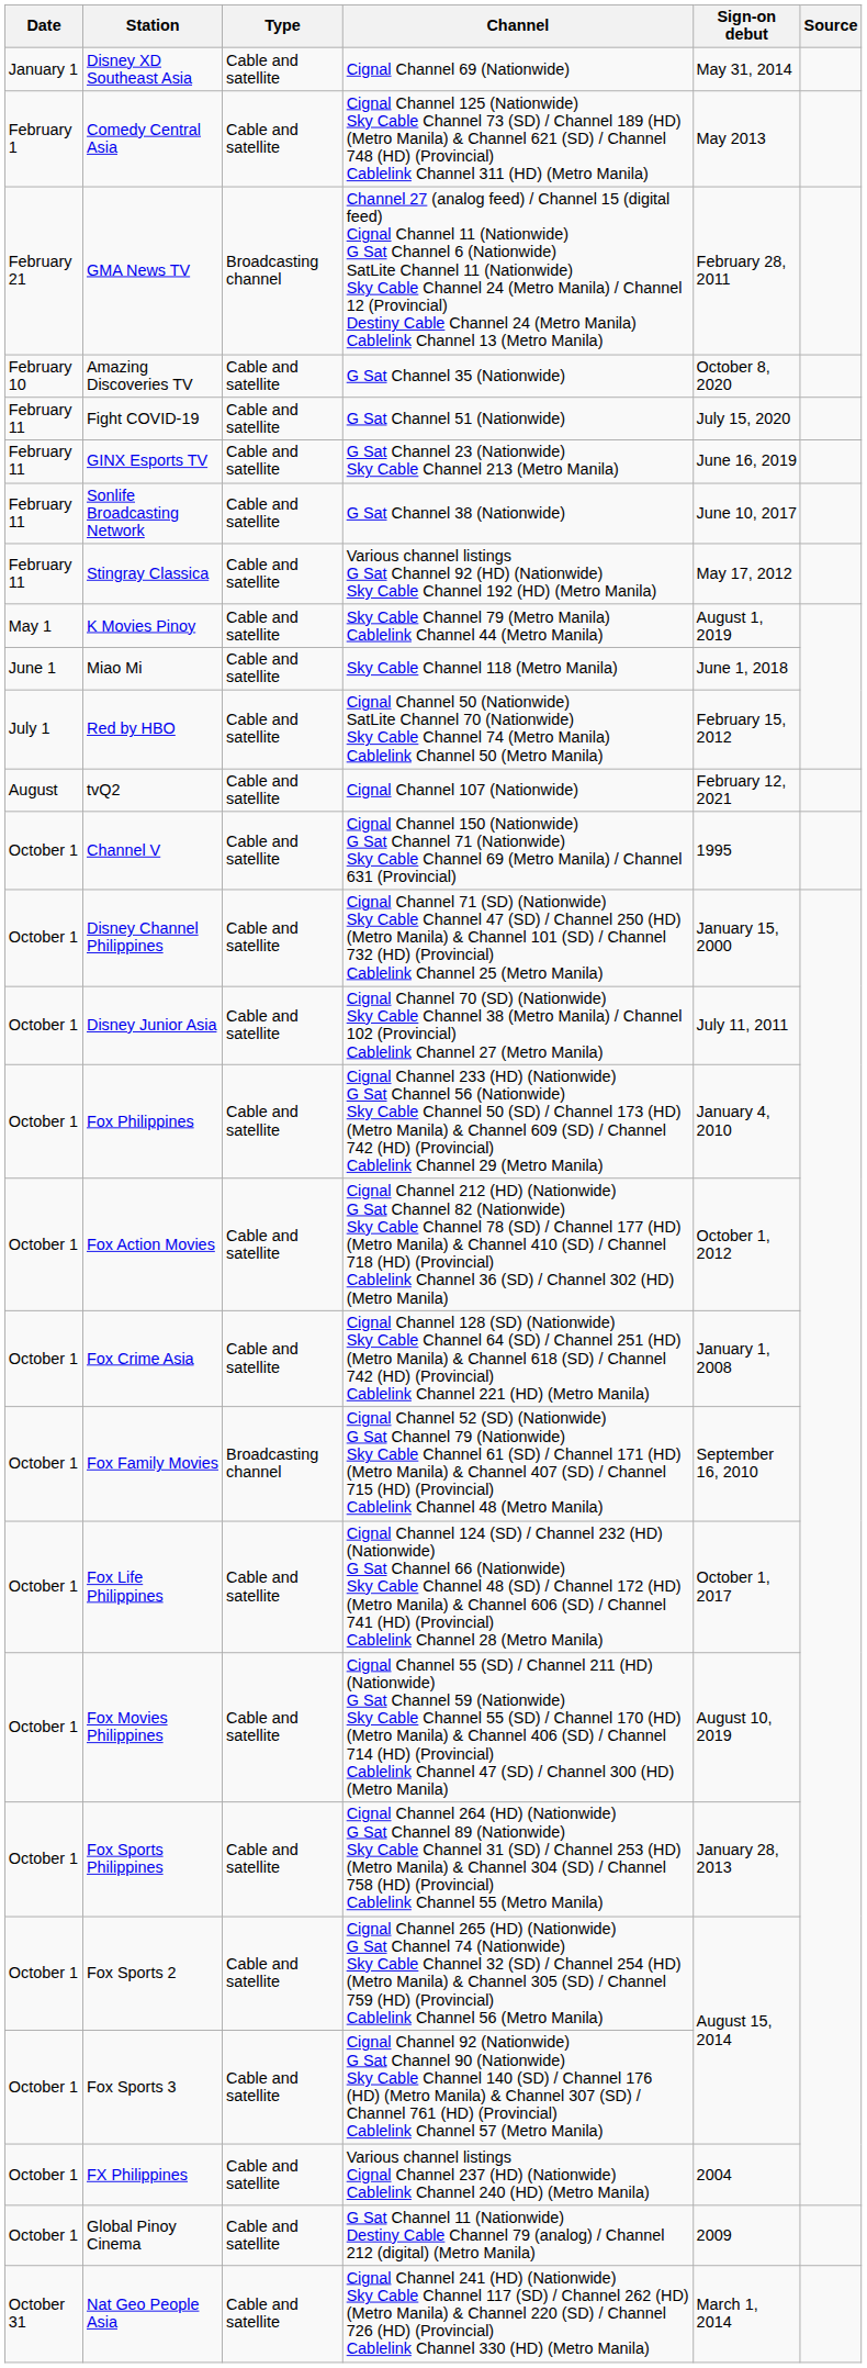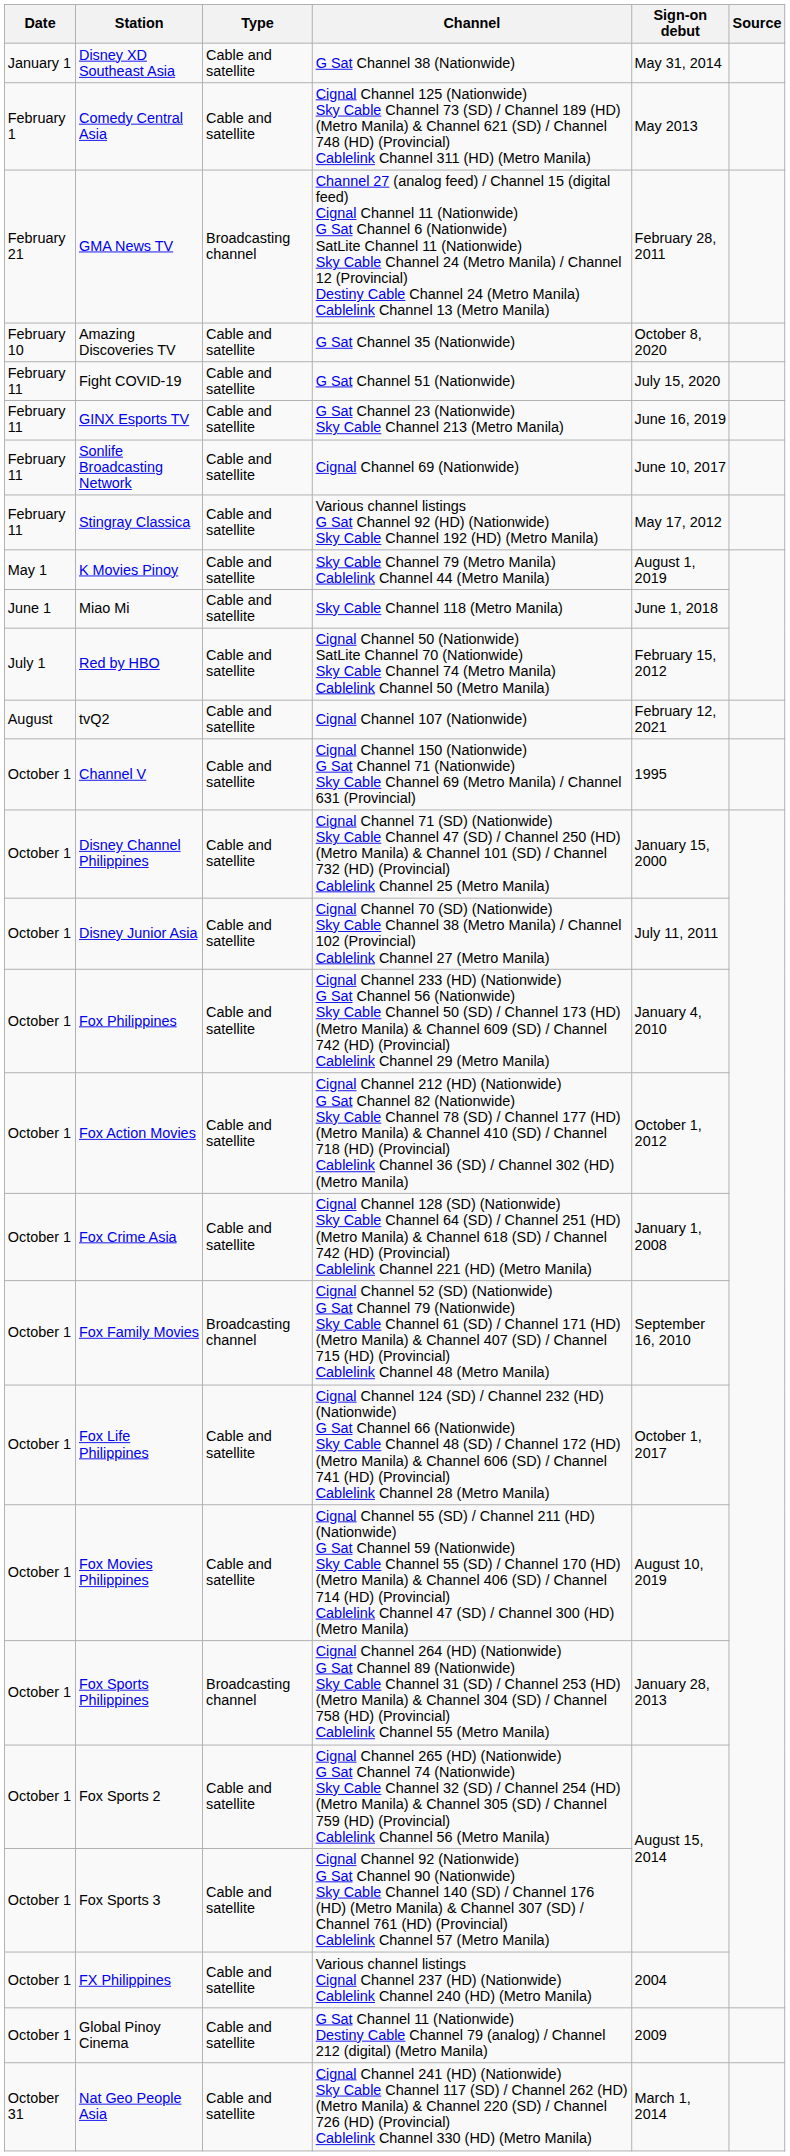 <table class="wikitable">
 <tr>
 <th>Date</th>
 <th>Station</th>
 <th>Type</th>
 <th>Channel</th>
 <th>Sign-on debut</th>
 <th>Source</th>
 </tr>
 <tr>
 <td>January 1</td>
 <td><a href='#'>Disney XD Southeast Asia</a></td>
 <td>Cable and satellite</td>
-<td><a href='#'>Cignal</a> Channel 69 (Nationwide)</td>
+<td><a href='#'>G Sat</a> Channel 38 (Nationwide)</td>
 <td>May 31, 2014</td>
 <td></td>
 </tr>
 <tr>
 <td>February 1</td>
 <td><a href='#'>Comedy Central Asia</a></td>
 <td>Cable and satellite</td>
 <td><a href='#'>Cignal</a> Channel 125 (Nationwide)<br><a href='#'>Sky Cable</a> Channel 73 (SD) / Channel 189 (HD) (Metro Manila) & Channel 621 (SD) / Channel 748 (HD) (Provincial)<br><a href='#'>Cablelink</a> Channel 311 (HD) (Metro Manila)</td>
 <td>May 2013</td>
 <td></td>
 </tr>
 <tr>
 <td>February 21</td>
 <td><a href='#'>GMA News TV</a></td>
 <td>Broadcasting channel</td>
 <td><a href='#'>Channel 27</a> (analog feed) / Channel 15 (digital feed)<br><a href='#'>Cignal</a> Channel 11 (Nationwide)<br><a href='#'>G Sat</a> Channel 6 (Nationwide)<br>SatLite Channel 11 (Nationwide)<br><a href='#'>Sky Cable</a> Channel 24 (Metro Manila) / Channel 12 (Provincial)<br><a href='#'>Destiny Cable</a> Channel 24 (Metro Manila)<br><a href='#'>Cablelink</a> Channel 13 (Metro Manila)</td>
 <td>February 28, 2011</td>
 <td></td>
 </tr>
 <tr>
 <td>February 10</td>
 <td>Amazing Discoveries TV</td>
 <td>Cable and satellite</td>
 <td><a href='#'>G Sat</a> Channel 35 (Nationwide)</td>
 <td>October 8, 2020</td>
 <td></td>
 </tr>
 <tr>
 <td>February 11</td>
 <td>Fight COVID-19<br></td>
 <td>Cable and satellite</td>
 <td><a href='#'>G Sat</a> Channel 51 (Nationwide)</td>
 <td>July 15, 2020</td>
 <td></td>
 </tr>
 <tr>
 <td>February 11</td>
 <td><a href='#'>GINX Esports TV</a></td>
 <td>Cable and satellite</td>
 <td><a href='#'>G Sat</a> Channel 23 (Nationwide)<br><a href='#'>Sky Cable</a> Channel 213 (Metro Manila)</td>
 <td>June 16, 2019</td>
 <td></td>
 </tr>
 <tr>
 <td>February 11</td>
 <td><a href='#'>Sonlife Broadcasting Network</a></td>
 <td>Cable and satellite</td>
-<td><a href='#'>G Sat</a> Channel 38 (Nationwide)</td>
+<td><a href='#'>Cignal</a> Channel 69 (Nationwide)</td>
 <td>June 10, 2017</td>
 <td></td>
 </tr>
 <tr>
 <td>February 11</td>
 <td><a href='#'>Stingray Classica</a></td>
 <td>Cable and satellite</td>
 <td>Various channel listings<br><a href='#'>G Sat</a> Channel 92 (HD) (Nationwide)<br><a href='#'>Sky Cable</a> Channel 192 (HD) (Metro Manila)</td>
 <td>May 17, 2012</td>
 <td></td>
 </tr>
 <tr>
 <td>May 1</td>
 <td><a href='#'>K Movies Pinoy</a></td>
 <td>Cable and satellite</td>
 <td><a href='#'>Sky Cable</a> Channel 79 (Metro Manila)<br><a href='#'>Cablelink</a> Channel 44 (Metro Manila)</td>
 <td>August 1, 2019</td>
 <td rowspan="3"></td>
 </tr>
 <tr>
 <td>June 1</td>
 <td>Miao Mi</td>
 <td>Cable and satellite</td>
 <td><a href='#'>Sky Cable</a> Channel 118 (Metro Manila)</td>
 <td>June 1, 2018</td>
 </tr>
 <tr>
 <td>July 1</td>
 <td><a href='#'>Red by HBO</a></td>
 <td>Cable and satellite</td>
 <td><a href='#'>Cignal</a> Channel 50 (Nationwide)<br>SatLite Channel 70 (Nationwide)<br><a href='#'>Sky Cable</a> Channel 74 (Metro Manila)<br><a href='#'>Cablelink</a> Channel 50 (Metro Manila)</td>
 <td>February 15, 2012</td>
 </tr>
 <tr>
 <td>August</td>
 <td>tvQ2</td>
 <td>Cable and satellite</td>
 <td><a href='#'>Cignal</a> Channel 107 (Nationwide)</td>
 <td>February 12, 2021</td>
 <td></td>
 </tr>
 <tr>
 <td>October 1</td>
 <td><a href='#'>Channel V</a></td>
 <td>Cable and satellite</td>
 <td><a href='#'>Cignal</a> Channel 150 (Nationwide)<br><a href='#'>G Sat</a> Channel 71 (Nationwide)<br><a href='#'>Sky Cable</a> Channel 69 (Metro Manila) / Channel 631 (Provincial)</td>
 <td>1995</td>
 <td></td>
 </tr>
 <tr>
 <td>October 1</td>
 <td><a href='#'>Disney Channel Philippines</a></td>
 <td>Cable and satellite</td>
 <td><a href='#'>Cignal</a> Channel 71 (SD) (Nationwide)<br><a href='#'>Sky Cable</a> Channel 47 (SD) / Channel 250 (HD) (Metro Manila) & Channel 101 (SD) / Channel 732 (HD) (Provincial)<br><a href='#'>Cablelink</a> Channel 25 (Metro Manila)</td>
 <td>January 15, 2000</td>
 </tr>
 <tr>
 <td>October 1</td>
 <td><a href='#'>Disney Junior Asia</a></td>
 <td>Cable and satellite</td>
 <td><a href='#'>Cignal</a> Channel 70 (SD) (Nationwide)<br><a href='#'>Sky Cable</a> Channel 38 (Metro Manila) / Channel 102 (Provincial)<br><a href='#'>Cablelink</a> Channel 27 (Metro Manila)</td>
 <td>July 11, 2011</td>
 </tr>
 <tr>
 <td>October 1</td>
 <td><a href='#'>Fox Philippines</a></td>
 <td>Cable and satellite</td>
 <td><a href='#'>Cignal</a> Channel 233 (HD) (Nationwide)<br><a href='#'>G Sat</a> Channel 56 (Nationwide)<br><a href='#'>Sky Cable</a> Channel 50 (SD) / Channel 173 (HD) (Metro Manila) & Channel 609 (SD) / Channel 742 (HD) (Provincial)<br><a href='#'>Cablelink</a> Channel 29 (Metro Manila)</td>
 <td>January 4, 2010</td>
 </tr>
 <tr>
 <td>October 1</td>
 <td><a href='#'>Fox Action Movies</a></td>
 <td>Cable and satellite</td>
 <td><a href='#'>Cignal</a> Channel 212 (HD) (Nationwide)<br><a href='#'>G Sat</a> Channel 82 (Nationwide)<br><a href='#'>Sky Cable</a> Channel 78 (SD) / Channel 177 (HD) (Metro Manila) & Channel 410 (SD) / Channel 718 (HD) (Provincial)<br><a href='#'>Cablelink</a> Channel 36 (SD) / Channel 302 (HD) (Metro Manila)</td>
 <td>October 1, 2012</td>
 </tr>
 <tr>
 <td>October 1</td>
 <td><a href='#'>Fox Crime Asia</a></td>
 <td>Cable and satellite</td>
 <td><a href='#'>Cignal</a> Channel 128 (SD) (Nationwide)<br><a href='#'>Sky Cable</a> Channel 64 (SD) / Channel 251 (HD) (Metro Manila) & Channel 618 (SD) / Channel 742 (HD) (Provincial)<br><a href='#'>Cablelink</a> Channel 221 (HD) (Metro Manila)</td>
 <td>January 1, 2008</td>
 </tr>
 <tr>
 <td>October 1</td>
 <td><a href='#'>Fox Family Movies</a></td>
 <td>Broadcasting channel</td>
 <td><a href='#'>Cignal</a> Channel 52 (SD) (Nationwide)<br><a href='#'>G Sat</a> Channel 79 (Nationwide)<br><a href='#'>Sky Cable</a> Channel 61 (SD) / Channel 171 (HD) (Metro Manila) & Channel 407 (SD) / Channel 715 (HD) (Provincial)<br><a href='#'>Cablelink</a> Channel 48 (Metro Manila)</td>
 <td>September 16, 2010</td>
 </tr>
 <tr>
 <td>October 1</td>
 <td><a href='#'>Fox Life Philippines</a></td>
 <td>Cable and satellite</td>
 <td><a href='#'>Cignal</a> Channel 124 (SD) / Channel 232 (HD) (Nationwide)<br><a href='#'>G Sat</a> Channel 66 (Nationwide)<br><a href='#'>Sky Cable</a> Channel 48 (SD) / Channel 172 (HD) (Metro Manila) & Channel 606 (SD) / Channel 741 (HD) (Provincial)<br><a href='#'>Cablelink</a> Channel 28 (Metro Manila)</td>
 <td>October 1, 2017</td>
 </tr>
 <tr>
 <td>October 1</td>
 <td><a href='#'>Fox Movies Philippines</a></td>
 <td>Cable and satellite</td>
 <td><a href='#'>Cignal</a> Channel 55 (SD) / Channel 211 (HD) (Nationwide)<br><a href='#'>G Sat</a> Channel 59 (Nationwide)<br><a href='#'>Sky Cable</a> Channel 55 (SD) / Channel 170 (HD) (Metro Manila) & Channel 406 (SD) / Channel 714 (HD) (Provincial)<br><a href='#'>Cablelink</a> Channel 47 (SD) / Channel 300 (HD) (Metro Manila)</td>
 <td>August 10, 2019</td>
 </tr>
 <tr>
 <td>October 1</td>
 <td><a href='#'>Fox Sports Philippines</a></td>
-<td>Cable and satellite</td>
+<td>Broadcasting channel</td>
 <td><a href='#'>Cignal</a> Channel 264 (HD) (Nationwide)<br><a href='#'>G Sat</a> Channel 89 (Nationwide)<br><a href='#'>Sky Cable</a> Channel 31 (SD) / Channel 253 (HD) (Metro Manila) & Channel 304 (SD) / Channel 758 (HD) (Provincial)<br><a href='#'>Cablelink</a> Channel 55 (Metro Manila)</td>
 <td>January 28, 2013</td>
 </tr>
 <tr>
 <td>October 1</td>
 <td>Fox Sports 2</td>
 <td>Cable and satellite</td>
 <td><a href='#'>Cignal</a> Channel 265 (HD) (Nationwide)<br><a href='#'>G Sat</a> Channel 74 (Nationwide)<br><a href='#'>Sky Cable</a> Channel 32 (SD) / Channel 254 (HD) (Metro Manila) & Channel 305 (SD) / Channel 759 (HD) (Provincial)<br><a href='#'>Cablelink</a> Channel 56 (Metro Manila)</td>
 <td rowspan="2">August 15, 2014</td>
 </tr>
 <tr>
 <td>October 1</td>
 <td>Fox Sports 3</td>
 <td>Cable and satellite</td>
 <td><a href='#'>Cignal</a> Channel 92 (Nationwide)<br><a href='#'>G Sat</a> Channel 90 (Nationwide)<br><a href='#'>Sky Cable</a> Channel 140 (SD) / Channel 176 (HD) (Metro Manila) & Channel 307 (SD) / Channel 761 (HD) (Provincial)<br><a href='#'>Cablelink</a> Channel 57 (Metro Manila)</td>
 </tr>
 <tr>
 <td>October 1</td>
 <td><a href='#'>FX Philippines</a></td>
 <td>Cable and satellite</td>
 <td>Various channel listings<br><a href='#'>Cignal</a> Channel 237 (HD) (Nationwide)<br><a href='#'>Cablelink</a> Channel 240 (HD) (Metro Manila)</td>
 <td>2004</td>
 </tr>
 <tr>
 <td>October 1</td>
 <td>Global Pinoy Cinema</td>
 <td>Cable and satellite</td>
 <td><a href='#'>G Sat</a> Channel 11 (Nationwide)<br><a href='#'>Destiny Cable</a> Channel 79 (analog) / Channel 212 (digital) (Metro Manila)</td>
 <td>2009</td>
 <td></td>
 </tr>
 <tr>
 <td>October 31</td>
 <td><a href='#'>Nat Geo People Asia</a></td>
 <td>Cable and satellite</td>
 <td><a href='#'>Cignal</a> Channel 241 (HD) (Nationwide)<br><a href='#'>Sky Cable</a> Channel 117 (SD) / Channel 262 (HD) (Metro Manila) & Channel 220 (SD) / Channel 726 (HD) (Provincial)<br><a href='#'>Cablelink</a> Channel 330 (HD) (Metro Manila)</td>
 <td>March 1, 2014</td>
 <td></td>
 </tr>
 </table>
